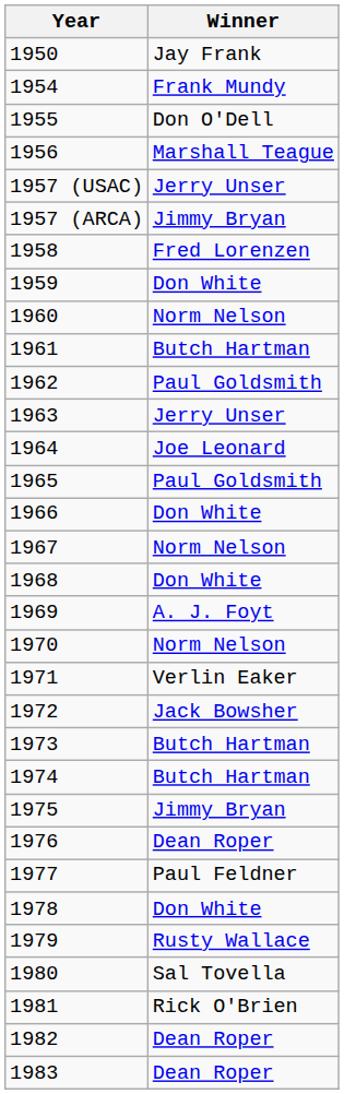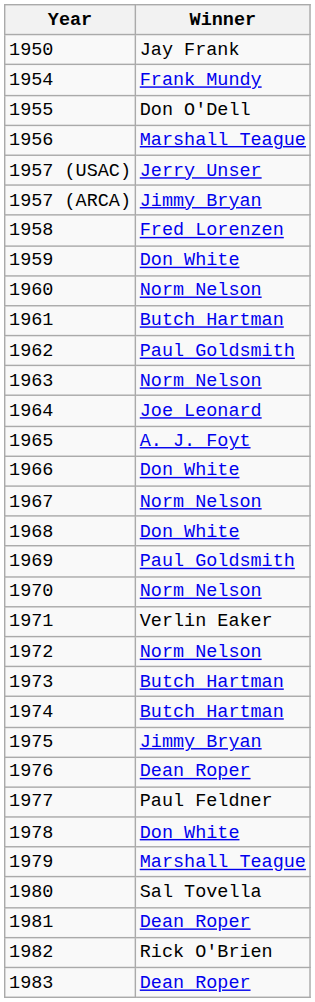 <table class="wikitable">
 <tr>
 <th>Year</th>
 <th>Winner</th>
 </tr>
 <tr>
 <td>1950</td>
 <td>Jay Frank</td>
 </tr>
 <tr>
 <td>1954</td>
 <td><a href='#'>Frank Mundy</a></td>
 </tr>
 <tr>
 <td>1955</td>
 <td>Don O'Dell</td>
 </tr>
 <tr>
 <td>1956</td>
 <td><a href='#'>Marshall Teague</a></td>
 </tr>
 <tr>
 <td>1957 (USAC)</td>
 <td><a href='#'>Jerry Unser</a></td>
 </tr>
 <tr>
 <td>1957 (ARCA)</td>
 <td><a href='#'>Jimmy Bryan</a></td>
 </tr>
 <tr>
 <td>1958</td>
 <td><a href='#'>Fred Lorenzen</a></td>
 </tr>
 <tr>
 <td>1959</td>
 <td><a href='#'>Don White</a></td>
 </tr>
 <tr>
 <td>1960</td>
 <td><a href='#'>Norm Nelson</a></td>
 </tr>
 <tr>
 <td>1961</td>
 <td><a href='#'>Butch Hartman</a></td>
 </tr>
 <tr>
 <td>1962</td>
 <td><a href='#'>Paul Goldsmith</a></td>
 </tr>
 <tr>
 <td>1963</td>
-<td><a href='#'>Jerry Unser</a></td>
+<td><a href='#'>Norm Nelson</a></td>
 </tr>
 <tr>
 <td>1964</td>
 <td><a href='#'>Joe Leonard</a></td>
 </tr>
 <tr>
 <td>1965</td>
-<td><a href='#'>Paul Goldsmith</a></td>
+<td><a href='#'>A. J. Foyt</a></td>
 </tr>
 <tr>
 <td>1966</td>
 <td><a href='#'>Don White</a></td>
 </tr>
 <tr>
 <td>1967</td>
 <td><a href='#'>Norm Nelson</a></td>
 </tr>
 <tr>
 <td>1968</td>
 <td><a href='#'>Don White</a></td>
 </tr>
 <tr>
 <td>1969</td>
-<td><a href='#'>A. J. Foyt</a></td>
+<td><a href='#'>Paul Goldsmith</a></td>
 </tr>
 <tr>
 <td>1970</td>
 <td><a href='#'>Norm Nelson</a></td>
 </tr>
 <tr>
 <td>1971</td>
 <td>Verlin Eaker</td>
 </tr>
 <tr>
 <td>1972</td>
-<td><a href='#'>Jack Bowsher</a></td>
+<td><a href='#'>Norm Nelson</a></td>
 </tr>
 <tr>
 <td>1973</td>
 <td><a href='#'>Butch Hartman</a></td>
 </tr>
 <tr>
 <td>1974</td>
 <td><a href='#'>Butch Hartman</a></td>
 </tr>
 <tr>
 <td>1975</td>
 <td><a href='#'>Jimmy Bryan</a></td>
 </tr>
 <tr>
 <td>1976</td>
 <td><a href='#'>Dean Roper</a></td>
 </tr>
 <tr>
 <td>1977</td>
 <td>Paul Feldner</td>
 </tr>
 <tr>
 <td>1978</td>
 <td><a href='#'>Don White</a></td>
 </tr>
 <tr>
 <td>1979</td>
-<td><a href='#'>Rusty Wallace</a></td>
+<td><a href='#'>Marshall Teague</a></td>
 </tr>
 <tr>
 <td>1980</td>
 <td>Sal Tovella</td>
 </tr>
 <tr>
 <td>1981</td>
-<td>Rick O'Brien</td>
+<td><a href='#'>Dean Roper</a></td>
 </tr>
 <tr>
 <td>1982</td>
-<td><a href='#'>Dean Roper</a></td>
+<td>Rick O'Brien</td>
 </tr>
 <tr>
 <td>1983</td>
 <td><a href='#'>Dean Roper</a></td>
 </tr>
 </table>
